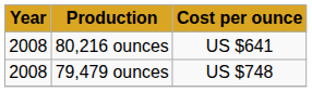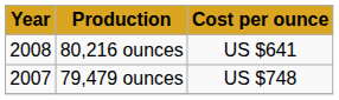 <table class="wikitable">
 <tr align="center" bgcolor="#DAA520">
 <td><strong>Year</strong></td>
 <td><strong>Production</strong></td>
 <td><strong>Cost per ounce</strong></td>
 </tr>
 <tr align="center">
 <td>2008</td>
 <td>80,216 ounces</td>
 <td>US $641</td>
 </tr>
 <tr align="center">
-<td>2008</td>
+<td>2007</td>
 <td>79,479 ounces</td>
 <td>US $748</td>
 </tr>
 <tr align="center">
 </tr>
 </table>
